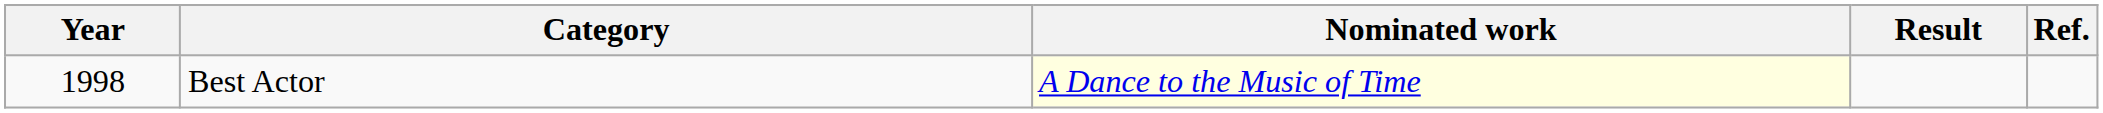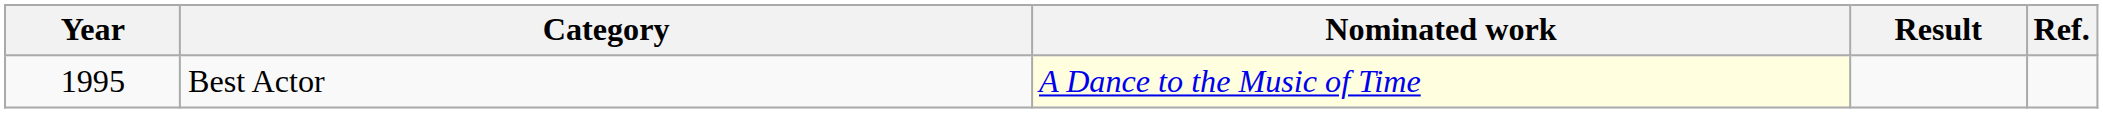 <table class=wikitable>
 <tr>
 <th scope="col" style="width:5em;">Year</th>
 <th scope="col" style="width:26em;">Category</th>
 <th scope="col" style="width:25em;">Nominated work</th>
 <th scope="col" style="width:5em;">Result</th>
 <th>Ref.</th>
 </tr>
 <tr>
-<td style="text-align:center;">1998</td>
+<td style="text-align:center;">1995</td>
 <td>Best Actor</td>
 <td style="background: lightyellow;"><em><a href='#'>A Dance to the Music of Time</a></em></td>
 <td></td>
 <td></td>
 </tr>
 </table>
